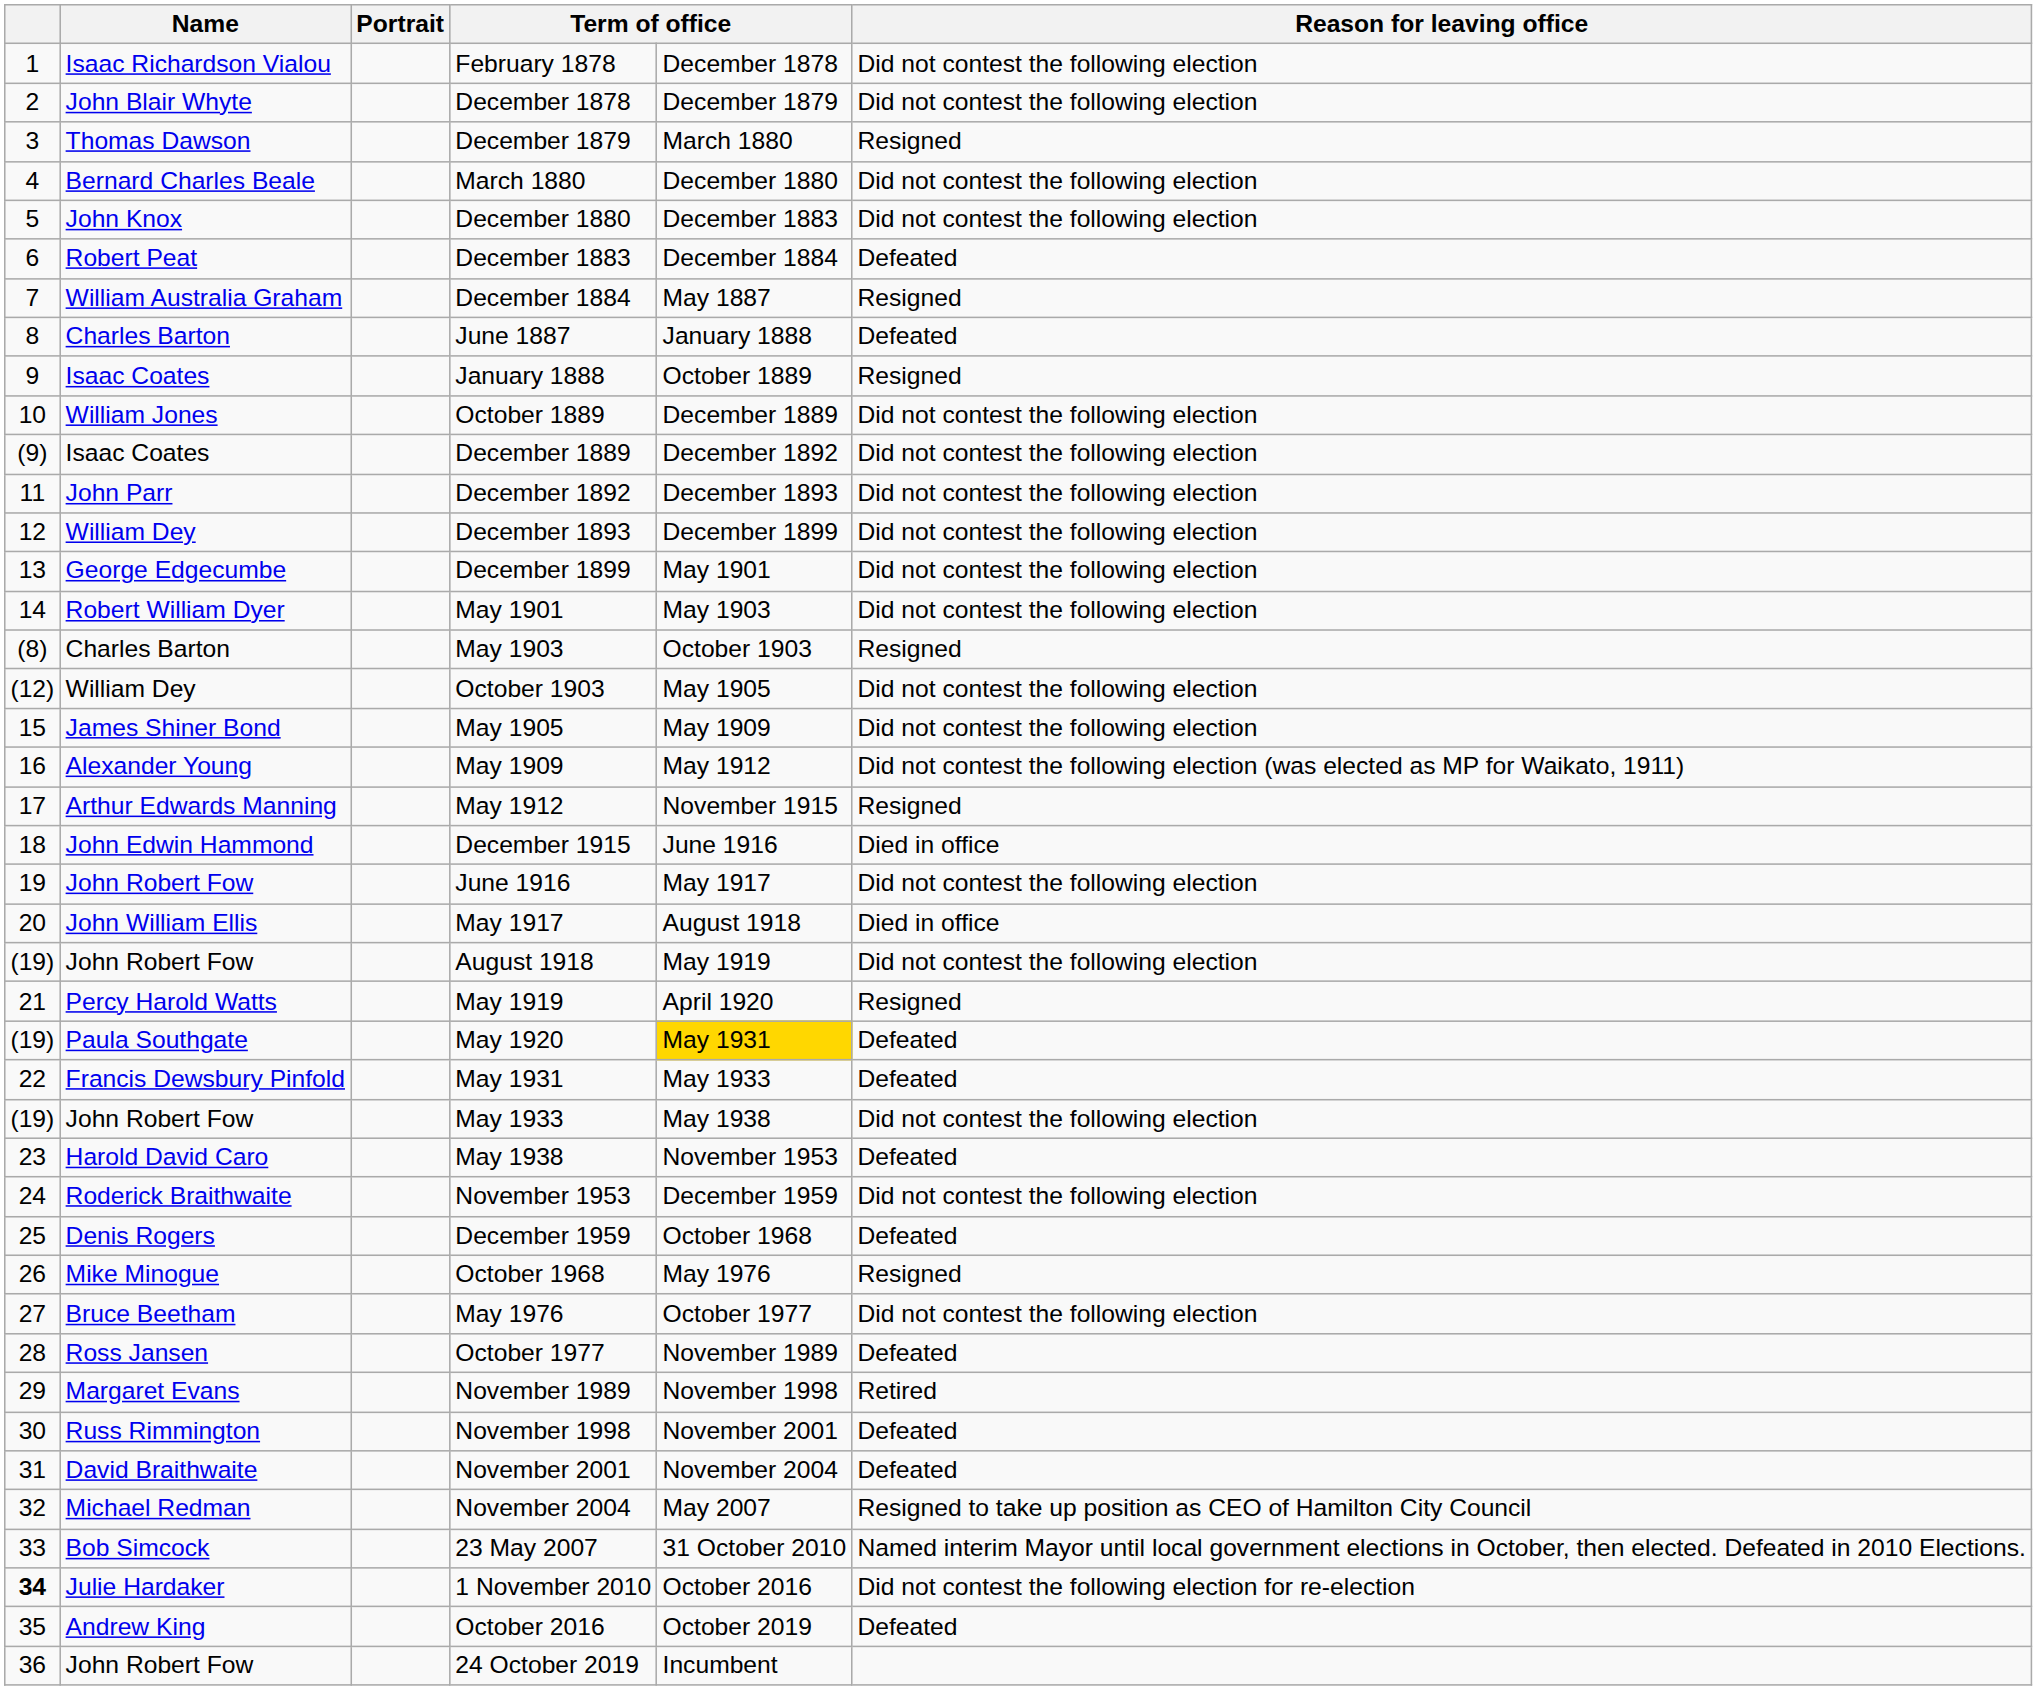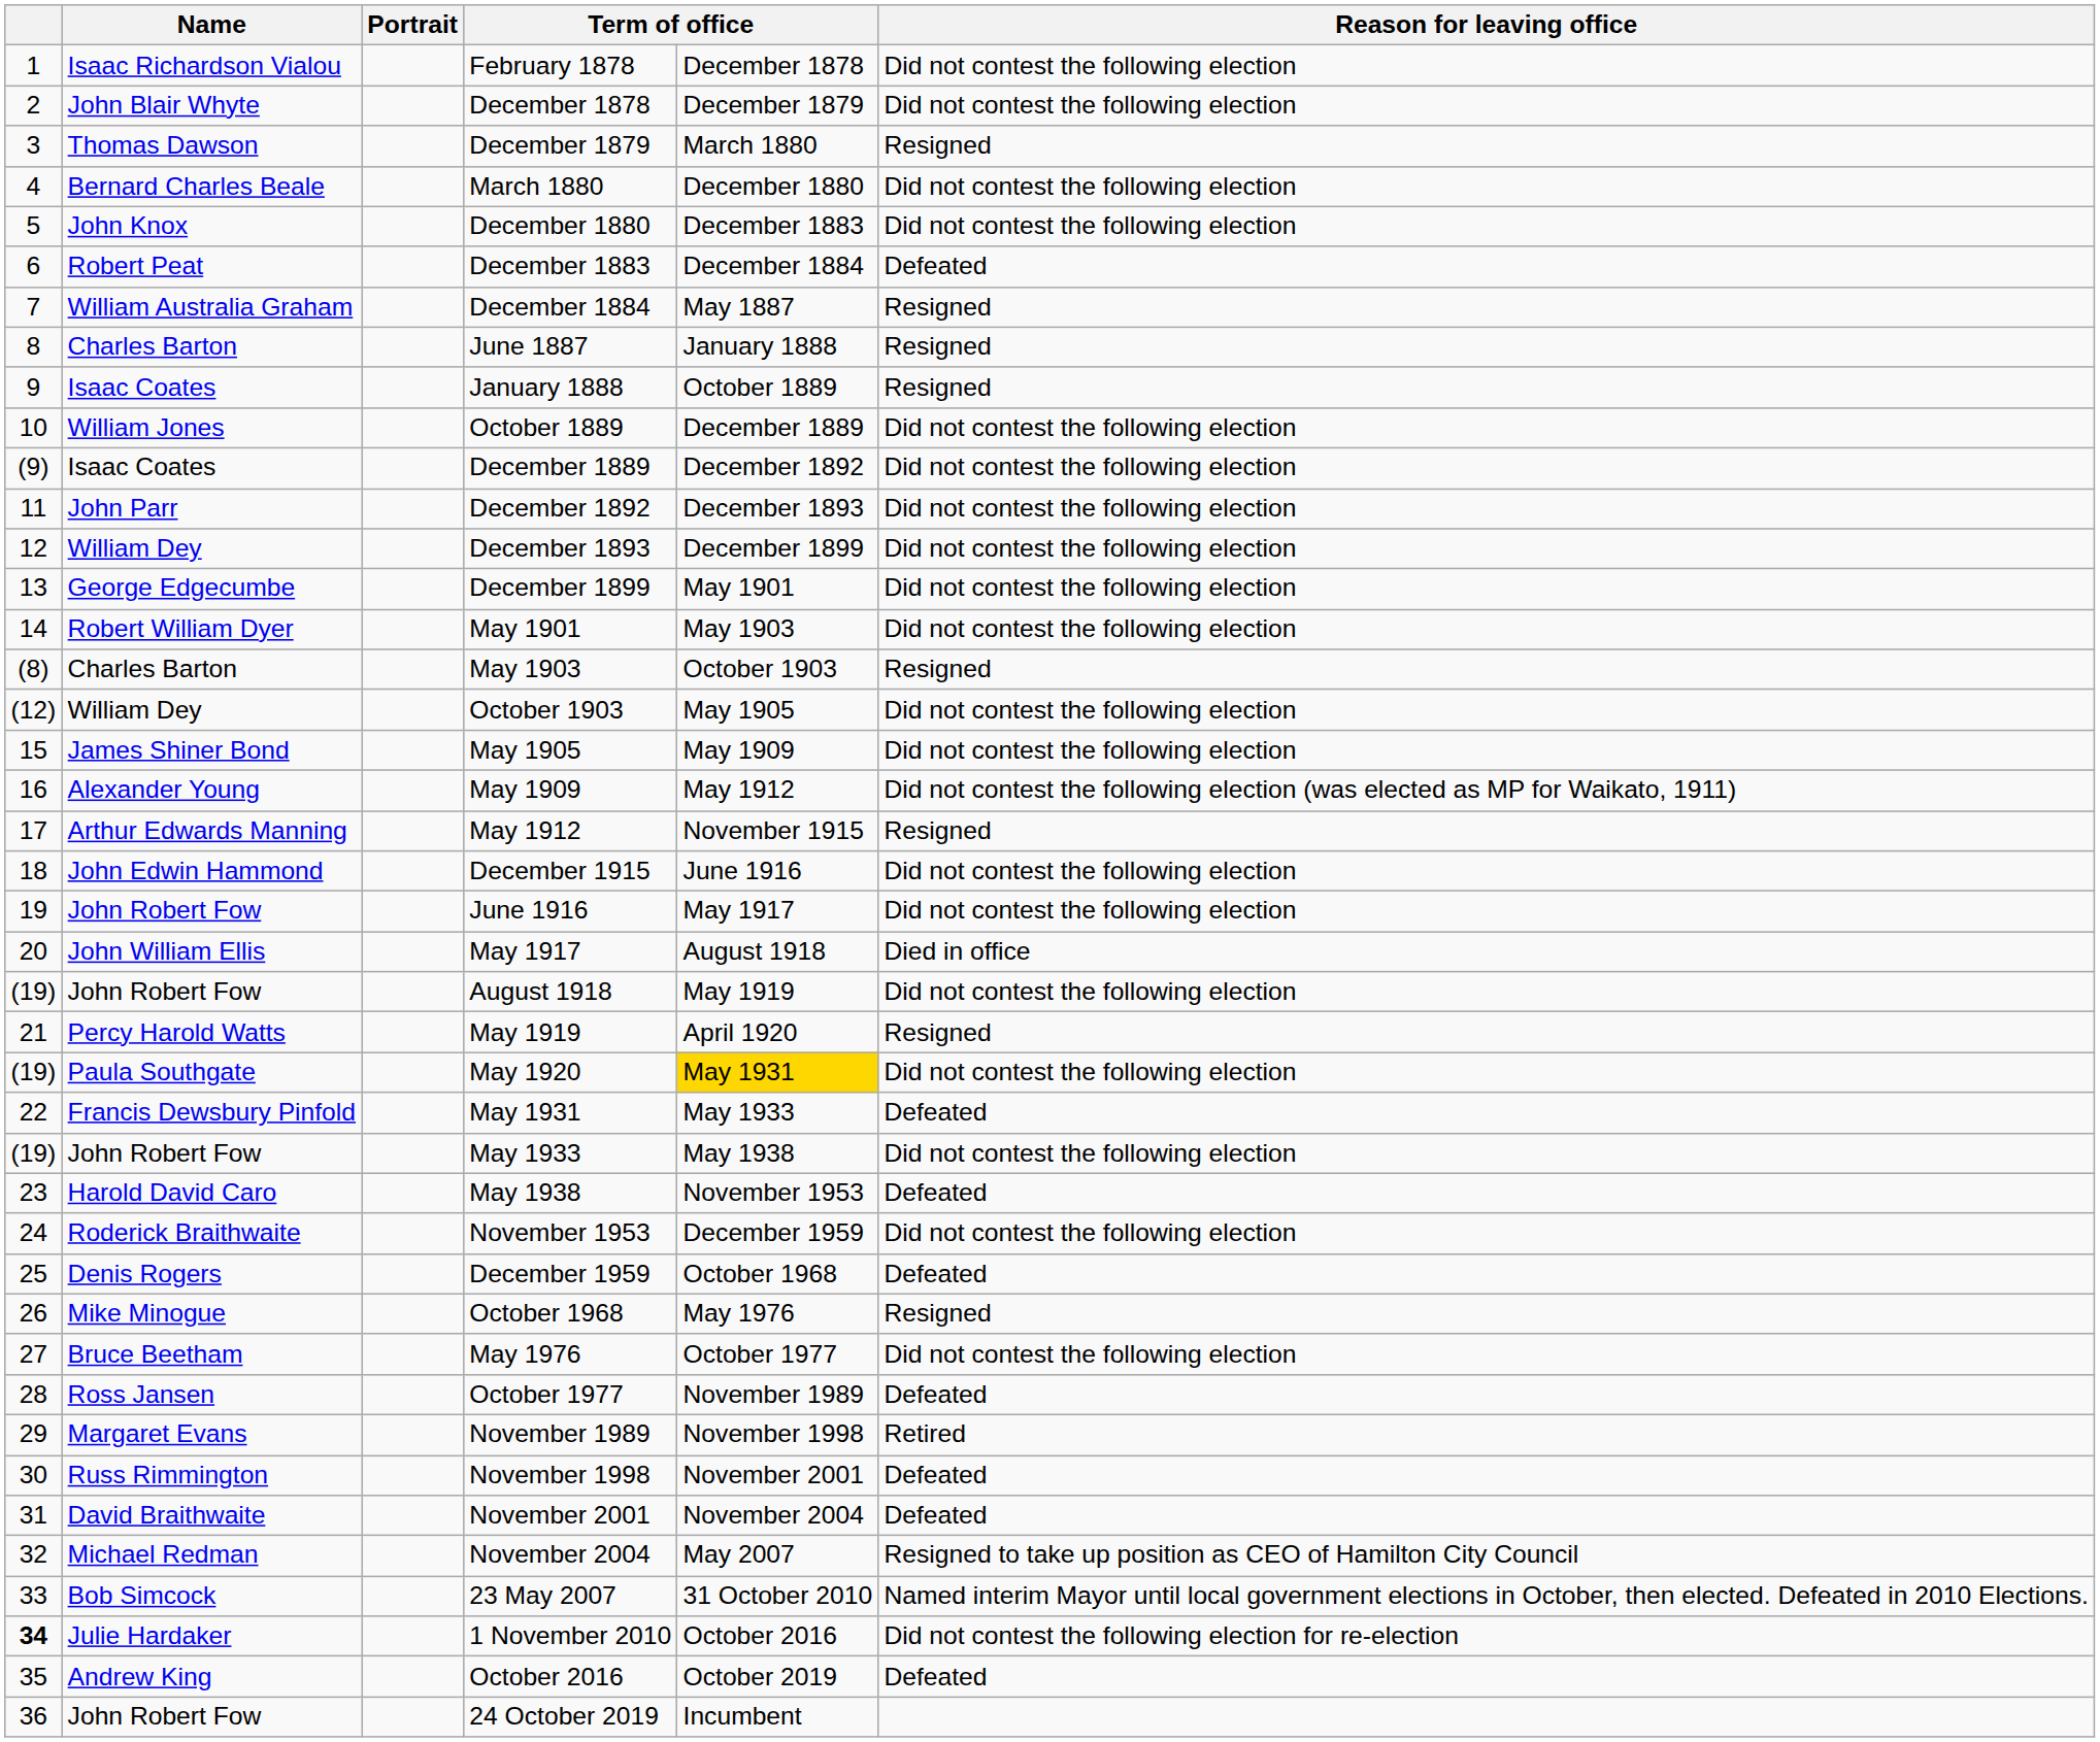 <table class="wikitable">
 <tr>
 <th></th>
 <th>Name</th>
 <th>Portrait</th>
 <th colspan=2>Term of office</th>
 <th>Reason for leaving office</th>
 </tr>
 <tr>
 <td align=center>1</td>
 <td><a href='#'>Isaac Richardson Vialou</a></td>
 <td></td>
 <td>February 1878</td>
 <td>December 1878</td>
 <td>Did not contest the following election</td>
 </tr>
 <tr>
 <td align=center>2</td>
 <td><a href='#'>John Blair Whyte</a></td>
 <td></td>
 <td>December 1878</td>
 <td>December 1879</td>
 <td>Did not contest the following election</td>
 </tr>
 <tr>
 <td align=center>3</td>
 <td><a href='#'>Thomas Dawson</a></td>
 <td></td>
 <td>December 1879</td>
 <td>March 1880</td>
 <td>Resigned</td>
 </tr>
 <tr>
 <td align=center>4</td>
 <td><a href='#'>Bernard Charles Beale</a></td>
 <td></td>
 <td>March 1880</td>
 <td>December 1880</td>
 <td>Did not contest the following election</td>
 </tr>
 <tr>
 <td align=center>5</td>
 <td><a href='#'>John Knox</a></td>
 <td></td>
 <td>December 1880</td>
 <td>December 1883</td>
 <td>Did not contest the following election</td>
 </tr>
 <tr>
 <td align=center>6</td>
 <td><a href='#'>Robert Peat</a></td>
 <td></td>
 <td>December 1883</td>
 <td>December 1884</td>
 <td>Defeated</td>
 </tr>
 <tr>
 <td align=center>7</td>
 <td><a href='#'>William Australia Graham</a></td>
 <td></td>
 <td>December 1884</td>
 <td>May 1887</td>
 <td>Resigned</td>
 </tr>
 <tr>
 <td align=center>8</td>
 <td><a href='#'>Charles Barton</a></td>
 <td></td>
 <td>June 1887</td>
 <td>January 1888</td>
-<td>Defeated</td>
+<td>Resigned</td>
 </tr>
 <tr>
 <td align=center>9</td>
 <td><a href='#'>Isaac Coates</a></td>
 <td></td>
 <td>January 1888</td>
 <td>October 1889</td>
 <td>Resigned</td>
 </tr>
 <tr>
 <td align=center>10</td>
 <td><a href='#'>William Jones</a></td>
 <td></td>
 <td>October 1889</td>
 <td>December 1889</td>
 <td>Did not contest the following election</td>
 </tr>
 <tr>
 <td align=center>(9)</td>
 <td>Isaac Coates</td>
 <td></td>
 <td>December 1889</td>
 <td>December 1892</td>
 <td>Did not contest the following election</td>
 </tr>
 <tr>
 <td align=center>11</td>
 <td><a href='#'>John Parr</a></td>
 <td></td>
 <td>December 1892</td>
 <td>December 1893</td>
 <td>Did not contest the following election</td>
 </tr>
 <tr>
 <td align=center>12</td>
 <td><a href='#'>William Dey</a></td>
 <td></td>
 <td>December 1893</td>
 <td>December 1899</td>
 <td>Did not contest the following election</td>
 </tr>
 <tr>
 <td align=center>13</td>
 <td><a href='#'>George Edgecumbe</a></td>
 <td></td>
 <td>December 1899</td>
 <td>May 1901</td>
 <td>Did not contest the following election</td>
 </tr>
 <tr>
 <td align=center>14</td>
 <td><a href='#'>Robert William Dyer</a></td>
 <td></td>
 <td>May 1901</td>
 <td>May 1903</td>
 <td>Did not contest the following election</td>
 </tr>
 <tr>
 <td align=center>(8)</td>
 <td>Charles Barton</td>
 <td></td>
 <td>May 1903</td>
 <td>October 1903</td>
 <td>Resigned</td>
 </tr>
 <tr>
 <td align=center>(12)</td>
 <td>William Dey</td>
 <td></td>
 <td>October 1903</td>
 <td>May 1905</td>
 <td>Did not contest the following election</td>
 </tr>
 <tr>
 <td align=center>15</td>
 <td><a href='#'>James Shiner Bond</a></td>
 <td></td>
 <td>May 1905</td>
 <td>May 1909</td>
 <td>Did not contest the following election</td>
 </tr>
 <tr>
 <td align=center>16</td>
 <td><a href='#'>Alexander Young</a></td>
 <td></td>
 <td>May 1909</td>
 <td>May 1912</td>
 <td>Did not contest the following election (was elected as MP for Waikato, 1911)</td>
 </tr>
 <tr>
 <td align=center>17</td>
 <td><a href='#'>Arthur Edwards Manning</a></td>
 <td></td>
 <td>May 1912</td>
 <td>November 1915</td>
 <td>Resigned</td>
 </tr>
 <tr>
 <td align=center>18</td>
 <td><a href='#'>John Edwin Hammond</a></td>
 <td></td>
 <td>December 1915</td>
 <td>June 1916</td>
-<td>Died in office</td>
+<td>Did not contest the following election</td>
 </tr>
 <tr>
 <td align=center>19</td>
 <td><a href='#'>John Robert Fow</a></td>
 <td></td>
 <td>June 1916</td>
 <td>May 1917</td>
 <td>Did not contest the following election</td>
 </tr>
 <tr>
 <td align=center>20</td>
 <td><a href='#'>John William Ellis</a></td>
 <td></td>
 <td>May 1917</td>
 <td>August 1918</td>
 <td>Died in office</td>
 </tr>
 <tr>
 <td align=center>(19)</td>
 <td>John Robert Fow</td>
 <td></td>
 <td>August 1918</td>
 <td>May 1919</td>
 <td>Did not contest the following election</td>
 </tr>
 <tr>
 <td align=center>21</td>
 <td><a href='#'>Percy Harold Watts</a></td>
 <td></td>
 <td>May 1919</td>
 <td>April 1920</td>
 <td>Resigned</td>
 </tr>
 <tr>
 <td align=center>(19)</td>
 <td><a href='#'>Paula Southgate</a></td>
 <td></td>
 <td>May 1920</td>
 <td style="background: gold;">May 1931</td>
-<td>Defeated</td>
+<td>Did not contest the following election</td>
 </tr>
 <tr>
 <td align=center>22</td>
 <td><a href='#'>Francis Dewsbury Pinfold</a></td>
 <td></td>
 <td>May 1931</td>
 <td>May 1933</td>
 <td>Defeated</td>
 </tr>
 <tr>
 <td align=center>(19)</td>
 <td>John Robert Fow</td>
 <td></td>
 <td>May 1933</td>
 <td>May 1938</td>
 <td>Did not contest the following election</td>
 </tr>
 <tr>
 <td align=center>23</td>
 <td><a href='#'>Harold David Caro</a></td>
 <td></td>
 <td>May 1938</td>
 <td>November 1953</td>
 <td>Defeated</td>
 </tr>
 <tr>
 <td align=center>24</td>
 <td><a href='#'>Roderick Braithwaite</a></td>
 <td></td>
 <td>November 1953</td>
 <td>December 1959</td>
 <td>Did not contest the following election</td>
 </tr>
 <tr>
 <td align=center>25</td>
 <td><a href='#'>Denis Rogers</a></td>
 <td></td>
 <td>December 1959</td>
 <td>October 1968</td>
 <td>Defeated</td>
 </tr>
 <tr>
 <td align=center>26</td>
 <td><a href='#'>Mike Minogue</a></td>
 <td></td>
 <td>October 1968</td>
 <td>May 1976</td>
 <td>Resigned</td>
 </tr>
 <tr>
 <td align=center>27</td>
 <td><a href='#'>Bruce Beetham</a></td>
 <td></td>
 <td>May 1976</td>
 <td>October 1977</td>
 <td>Did not contest the following election</td>
 </tr>
 <tr>
 <td align=center>28</td>
 <td><a href='#'>Ross Jansen</a></td>
 <td></td>
 <td>October 1977</td>
 <td>November 1989</td>
 <td>Defeated</td>
 </tr>
 <tr>
 <td align=center>29</td>
 <td><a href='#'>Margaret Evans</a></td>
 <td></td>
 <td>November 1989</td>
 <td>November 1998</td>
 <td>Retired</td>
 </tr>
 <tr>
 <td align=center>30</td>
 <td><a href='#'>Russ Rimmington</a></td>
 <td></td>
 <td>November 1998</td>
 <td>November 2001</td>
 <td>Defeated</td>
 </tr>
 <tr>
 <td align=center>31</td>
 <td><a href='#'>David Braithwaite</a></td>
 <td></td>
 <td>November 2001</td>
 <td>November 2004</td>
 <td>Defeated</td>
 </tr>
 <tr>
 <td align=center>32</td>
 <td><a href='#'>Michael Redman</a></td>
 <td></td>
 <td>November 2004</td>
 <td>May 2007</td>
 <td>Resigned to take up position as CEO of Hamilton City Council</td>
 </tr>
 <tr>
 <td align=center>33</td>
 <td><a href='#'>Bob Simcock</a></td>
 <td></td>
 <td>23 May 2007</td>
 <td>31 October 2010</td>
 <td>Named interim Mayor until local government elections in October, then elected. Defeated in 2010 Elections.</td>
 </tr>
 <tr>
 <td align=center><strong>34</strong></td>
 <td><a href='#'>Julie Hardaker</a></td>
 <td></td>
 <td>1 November 2010</td>
 <td>October 2016</td>
 <td>Did not contest the following election for re-election</td>
 </tr>
 <tr>
 <td align=center>35</td>
 <td><a href='#'>Andrew King</a></td>
 <td></td>
 <td>October 2016</td>
 <td>October 2019</td>
 <td>Defeated</td>
 </tr>
 <tr>
 <td align=center>36</td>
 <td>John Robert Fow</td>
 <td></td>
 <td>24 October 2019</td>
 <td>Incumbent</td>
 <td></td>
 </tr>
 </table>
